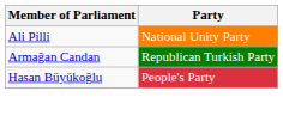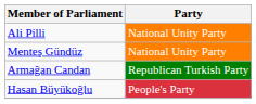 <table class="wikitable">
 <tr>
 <th>Member of Parliament</th>
 <th>Party</th>
 </tr>
 <tr>
 <td><a href='#'>Ali Pilli</a></td>
+<td style="background:#FF7F00; color:white">National Unity Party</td>
+</tr>
+<tr>
+<td><a href='#'>Menteş Gündüz</a></td>
 <td style="background:#FF7F00; color:white">National Unity Party</td>
 </tr>
 <tr>
 <td><a href='#'>Armağan Candan</a></td>
 <td style="background:#008000; color:white">Republican Turkish Party</td>
 </tr>
 <tr>
 <td><a href='#'>Hasan Büyükoğlu</a></td>
 <td style="background:#DB303D; color:white">People's Party</td>
 </tr>
 <tr>
 </tr>
 </table>
